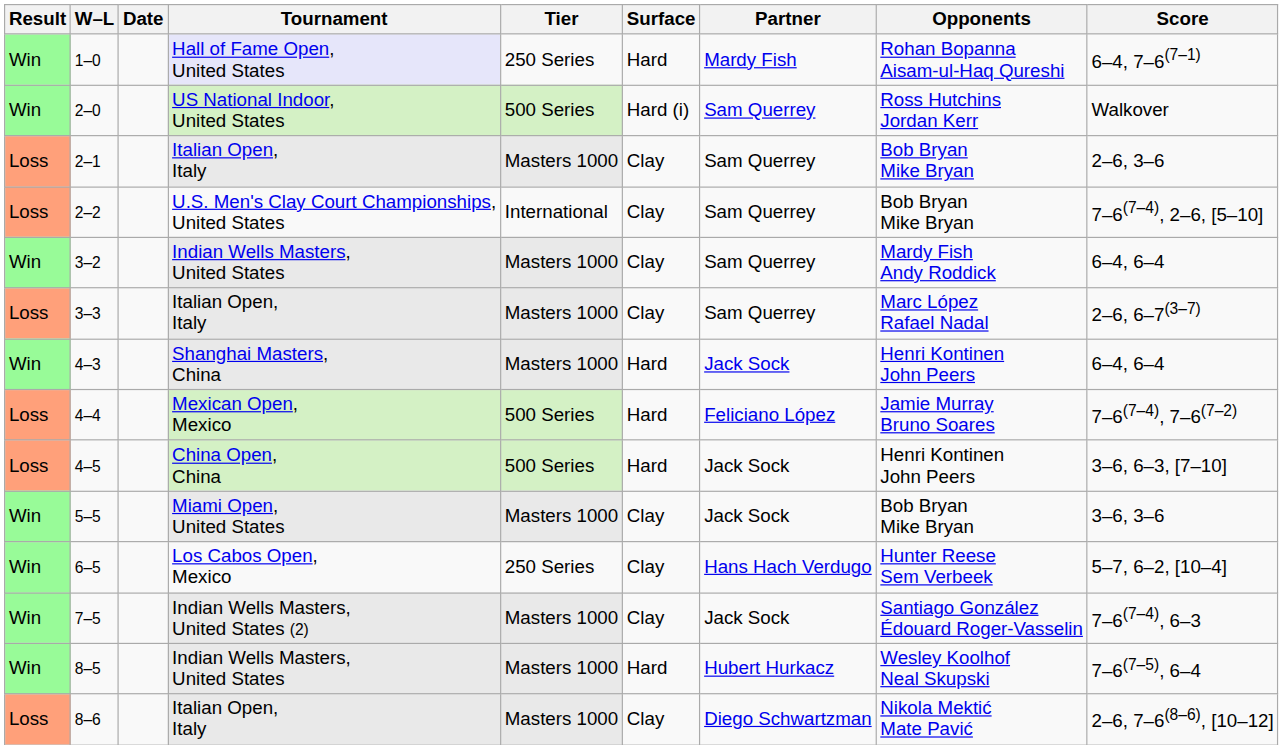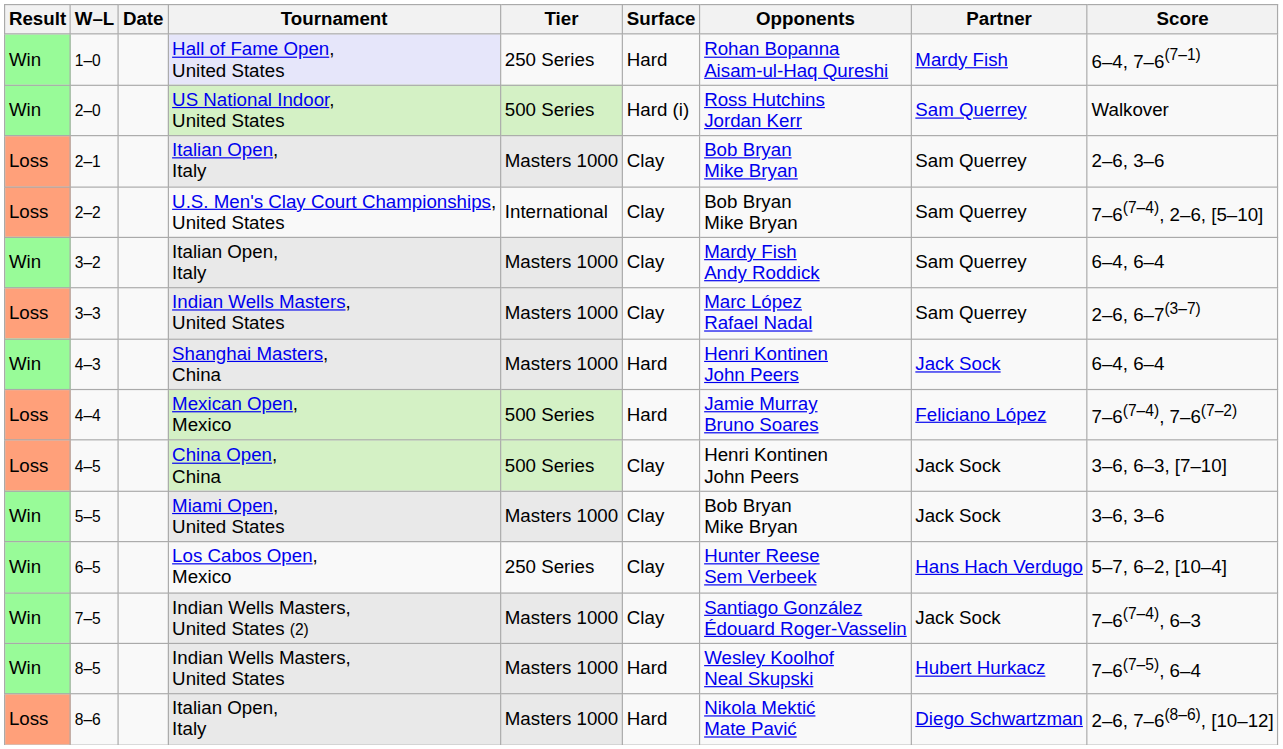 <table class="sortable wikitable nowrap">
 <tr>
 <th>Result</th>
 <th class="unsortable">W–L</th>
 <th>Date</th>
 <th>Tournament</th>
 <th>Tier</th>
 <th>Surface</th>
+<th>Opponents</th>
 <th>Partner</th>
-<th>Opponents</th>
 <th class="unsortable">Score</th>
 </tr>
 <tr>
 <td bgcolor=98FB98>Win</td>
 <td><small>1–0</small></td>
 <td><a href='#'></a></td>
 <td style="background: lavender;"><a href='#'>Hall of Fame Open</a>, <br> United States</td>
 <td>250 Series</td>
 <td>Hard</td>
+<td nowrap> <a href='#'>Rohan Bopanna</a><br> <a href='#'>Aisam-ul-Haq Qureshi</a></td>
 <td> <a href='#'>Mardy Fish</a></td>
-<td nowrap> <a href='#'>Rohan Bopanna</a><br> <a href='#'>Aisam-ul-Haq Qureshi</a></td>
 <td>6–4, 7–6<sup>(7–1)</sup></td>
 </tr>
 <tr>
 <td bgcolor=98FB98>Win</td>
 <td><small>2–0</small></td>
 <td><a href='#'></a></td>
 <td style="background:#D4F1C5;"><a href='#'>US National Indoor</a>, <br> United States</td>
 <td style="background:#D4F1C5;">500 Series</td>
 <td>Hard (i)</td>
+<td> <a href='#'>Ross Hutchins</a><br> <a href='#'>Jordan Kerr</a></td>
 <td> <a href='#'>Sam Querrey</a></td>
-<td> <a href='#'>Ross Hutchins</a><br> <a href='#'>Jordan Kerr</a></td>
 <td>Walkover</td>
 </tr>
 <tr>
 <td bgcolor=FFA07A>Loss</td>
 <td><small>2–1</small></td>
 <td><a href='#'></a></td>
 <td style="background:#E9E9E9;"><a href='#'>Italian Open</a>, <br> Italy</td>
 <td style="background:#E9E9E9;">Masters 1000</td>
 <td>Clay</td>
+<td> <a href='#'>Bob Bryan</a><br> <a href='#'>Mike Bryan</a></td>
 <td> Sam Querrey</td>
-<td> <a href='#'>Bob Bryan</a><br> <a href='#'>Mike Bryan</a></td>
 <td>2–6, 3–6</td>
 </tr>
 <tr>
 <td bgcolor=FFA07A>Loss</td>
 <td><small>2–2</small></td>
 <td><a href='#'></a></td>
 <td><a href='#'>U.S. Men's Clay Court Championships</a>, <br> United States</td>
 <td>International</td>
 <td>Clay</td>
+<td> Bob Bryan<br> Mike Bryan</td>
 <td> Sam Querrey</td>
-<td> Bob Bryan<br> Mike Bryan</td>
 <td>7–6<sup>(7–4)</sup>, 2–6, [5–10]</td>
 </tr>
 <tr>
 <td bgcolor=98FB98>Win</td>
 <td><small>3–2</small></td>
 <td><a href='#'></a></td>
-<td style="background:#E9E9E9;"><a href='#'>Indian Wells Masters</a>, <br> United States</td>
+<td style="background:#E9E9E9;">Italian Open, <br> Italy</td>
 <td style="background:#E9E9E9;">Masters 1000</td>
 <td>Clay</td>
+<td> <a href='#'>Mardy Fish</a><br> <a href='#'>Andy Roddick</a></td>
 <td> Sam Querrey</td>
-<td> <a href='#'>Mardy Fish</a><br> <a href='#'>Andy Roddick</a></td>
 <td>6–4, 6–4</td>
 </tr>
 <tr>
 <td bgcolor=FFA07A>Loss</td>
 <td><small>3–3</small></td>
 <td><a href='#'></a></td>
-<td style="background:#E9E9E9;">Italian Open, <br> Italy</td>
+<td style="background:#E9E9E9;"><a href='#'>Indian Wells Masters</a>, <br> United States</td>
 <td style="background:#E9E9E9;">Masters 1000</td>
 <td>Clay</td>
+<td> <a href='#'>Marc López</a><br> <a href='#'>Rafael Nadal</a></td>
 <td> Sam Querrey</td>
-<td> <a href='#'>Marc López</a><br> <a href='#'>Rafael Nadal</a></td>
 <td>2–6, 6–7<sup>(3–7)</sup></td>
 </tr>
 <tr>
 <td bgcolor=98FB98>Win</td>
 <td><small>4–3</small></td>
 <td><a href='#'></a></td>
 <td style="background:#E9E9E9;"><a href='#'>Shanghai Masters</a>, <br> China</td>
 <td style="background:#E9E9E9;">Masters 1000</td>
 <td>Hard</td>
+<td> <a href='#'>Henri Kontinen</a><br> <a href='#'>John Peers</a></td>
 <td> <a href='#'>Jack Sock</a></td>
-<td> <a href='#'>Henri Kontinen</a><br> <a href='#'>John Peers</a></td>
 <td>6–4, 6–4</td>
 </tr>
 <tr>
 <td bgcolor=FFA07A>Loss</td>
 <td><small>4–4</small></td>
 <td><a href='#'></a></td>
 <td style="background:#D4F1C5;"><a href='#'>Mexican Open</a>, <br> Mexico</td>
 <td style="background:#D4F1C5;">500 Series</td>
 <td>Hard</td>
+<td> <a href='#'>Jamie Murray</a><br> <a href='#'>Bruno Soares</a></td>
 <td nowrap> <a href='#'>Feliciano López</a></td>
-<td> <a href='#'>Jamie Murray</a><br> <a href='#'>Bruno Soares</a></td>
 <td>7–6<sup>(7–4)</sup>, 7–6<sup>(7–2)</sup></td>
 </tr>
 <tr>
 <td bgcolor=FFA07A>Loss</td>
 <td><small>4–5</small></td>
 <td><a href='#'></a></td>
 <td style="background:#D4F1C5;"><a href='#'>China Open</a>, <br> China</td>
 <td style="background:#D4F1C5;">500 Series</td>
-<td>Hard</td>
+<td>Clay</td>
+<td> Henri Kontinen<br> John Peers</td>
 <td> Jack Sock</td>
-<td> Henri Kontinen<br> John Peers</td>
 <td>3–6, 6–3, [7–10]</td>
 </tr>
 <tr>
 <td bgcolor=98FB98>Win</td>
 <td><small>5–5</small></td>
 <td><a href='#'></a></td>
 <td style=background:#E9E9E9><a href='#'>Miami Open</a>, <br> United States</td>
 <td style="background:#E9E9E9;">Masters 1000</td>
 <td>Clay</td>
+<td> Bob Bryan<br> Mike Bryan</td>
 <td> Jack Sock</td>
-<td> Bob Bryan<br> Mike Bryan</td>
 <td>3–6, 3–6</td>
 </tr>
 <tr>
 <td bgcolor=98FB98>Win</td>
 <td><small>6–5</small></td>
 <td><a href='#'></a></td>
 <td><a href='#'>Los Cabos Open</a>, <br> Mexico</td>
 <td>250 Series</td>
 <td>Clay</td>
+<td> <a href='#'>Hunter Reese</a><br> <a href='#'>Sem Verbeek</a></td>
 <td> <a href='#'>Hans Hach Verdugo</a></td>
-<td> <a href='#'>Hunter Reese</a><br> <a href='#'>Sem Verbeek</a></td>
 <td>5–7, 6–2, [10–4]</td>
 </tr>
 <tr>
 <td bgcolor=98FB98>Win</td>
 <td><small>7–5</small></td>
 <td><a href='#'></a></td>
 <td style=background:#E9E9E9>Indian Wells Masters, <br> United States <small>(2)</small></td>
 <td style=background:#E9E9E9>Masters 1000</td>
 <td>Clay</td>
+<td> <a href='#'>Santiago González</a><br> <a href='#'>Édouard Roger-Vasselin</a></td>
 <td> Jack Sock</td>
-<td> <a href='#'>Santiago González</a><br> <a href='#'>Édouard Roger-Vasselin</a></td>
 <td>7–6<sup>(7–4)</sup>, 6–3</td>
 </tr>
 <tr>
 <td bgcolor=98FB98>Win</td>
 <td><small>8–5</small></td>
 <td><a href='#'></a></td>
 <td style="background:#E9E9E9;">Indian Wells Masters, <br> United States</td>
 <td style=background:#E9E9E9>Masters 1000</td>
 <td>Hard</td>
+<td> <a href='#'>Wesley Koolhof</a><br> <a href='#'>Neal Skupski</a></td>
 <td> <a href='#'>Hubert Hurkacz</a></td>
-<td> <a href='#'>Wesley Koolhof</a><br> <a href='#'>Neal Skupski</a></td>
 <td>7–6<sup>(7–5)</sup>, 6–4</td>
 </tr>
 <tr>
 <td bgcolor=FFA07A>Loss</td>
 <td><small>8–6</small></td>
 <td><a href='#'></a></td>
 <td style="background:#E9E9E9;">Italian Open, <br> Italy</td>
 <td style="background:#E9E9E9;">Masters 1000</td>
-<td>Clay</td>
+<td>Hard</td>
+<td> <a href='#'>Nikola Mektić</a><br> <a href='#'>Mate Pavić</a></td>
 <td> <a href='#'>Diego Schwartzman</a></td>
-<td> <a href='#'>Nikola Mektić</a><br> <a href='#'>Mate Pavić</a></td>
 <td>2–6, 7–6<sup>(8–6)</sup>, [10–12]</td>
 </tr>
 </table>
